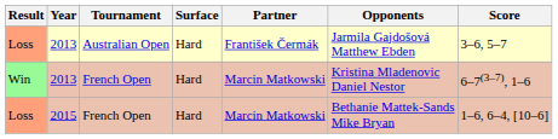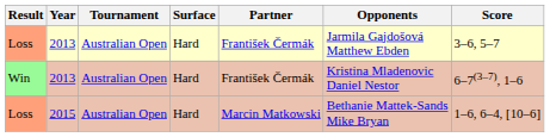 <table class="sortable wikitable">
 <tr>
 <th>Result</th>
 <th>Year</th>
 <th>Tournament</th>
 <th>Surface</th>
 <th>Partner</th>
 <th>Opponents</th>
 <th class="unsortable">Score</th>
 </tr>
 <tr bgcolor=FFFFCC>
 <td bgcolor=FFA07A>Loss</td>
 <td><a href='#'>2013</a></td>
 <td><a href='#'>Australian Open</a></td>
 <td>Hard</td>
 <td> <a href='#'>František Čermák</a></td>
 <td> <a href='#'>Jarmila Gajdošová</a> <br>  <a href='#'>Matthew Ebden</a></td>
 <td>3–6, 5–7</td>
 </tr>
 <tr bgcolor=#ebc2af>
 <td bgcolor=98FB98>Win</td>
 <td><a href='#'>2013</a></td>
-<td><a href='#'>French Open</a></td>
+<td><a href='#'>Australian Open</a></td>
 <td>Hard</td>
-<td> <a href='#'>Marcin Matkowski</a></td>
+<td> František Čermák</td>
 <td> <a href='#'>Kristina Mladenovic</a> <br>  <a href='#'>Daniel Nestor</a></td>
 <td>6–7<sup>(3–7)</sup>, 1–6</td>
 </tr>
 <tr bgcolor=#ebc2af>
 <td bgcolor=FFA07A>Loss</td>
 <td><a href='#'>2015</a></td>
-<td>French Open</td>
+<td><a href='#'>Australian Open</a></td>
 <td>Hard</td>
 <td> <a href='#'>Marcin Matkowski</a></td>
 <td> <a href='#'>Bethanie Mattek-Sands</a> <br>  <a href='#'>Mike Bryan</a></td>
 <td>1–6, 6–4, [10–6]</td>
 </tr>
 </table>
